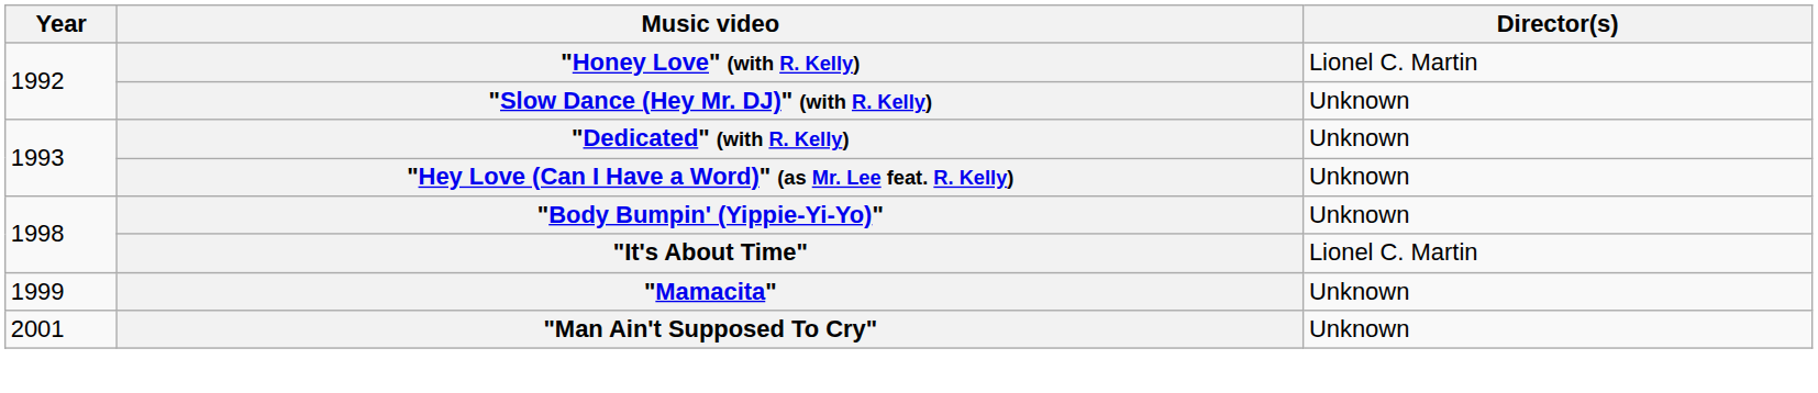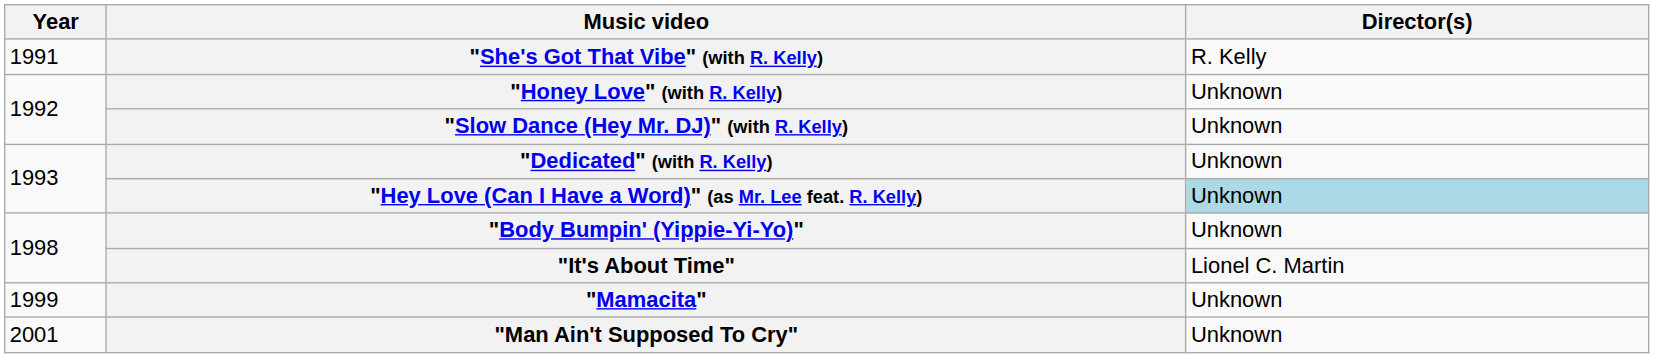 <table class="wikitable plainrowheaders" width=95%>
 <tr>
 <th scope="col" width=3%>Year</th>
 <th scope="col" width=35%>Music video</th>
 <th scope="col" width=15%>Director(s)</th>
 </tr>
 <tr>
+<td>1991</td>
+<th scope="row">"<a href='#'>She's Got That Vibe</a>" <small>(with <a href='#'>R. Kelly</a>)</small></th>
+<td>R. Kelly</td>
+</tr>
+<tr>
 <td rowspan="2">1992</td>
 <th scope="row">"<a href='#'>Honey Love</a>" <small>(with <a href='#'>R. Kelly</a>)</small></th>
-<td>Lionel C. Martin</td>
+<td>Unknown</td>
 </tr>
 <tr>
 <th scope="row">"<a href='#'>Slow Dance (Hey Mr. DJ)</a>" <small>(with <a href='#'>R. Kelly</a>)</small></th>
 <td>Unknown</td>
 </tr>
 <tr>
 <td rowspan="2">1993</td>
 <th scope="row">"<a href='#'>Dedicated</a>" <small>(with <a href='#'>R. Kelly</a>)</small></th>
 <td>Unknown</td>
 </tr>
 <tr>
 <th scope="row">"<a href='#'>Hey Love (Can I Have a Word)</a>" <small>(as <a href='#'>Mr. Lee</a> feat. <a href='#'>R. Kelly</a>)</small></th>
-<td>Unknown</td>
+<td style="background: lightblue;">Unknown</td>
 </tr>
 <tr>
 <td rowspan="2">1998</td>
 <th scope="row">"<a href='#'>Body Bumpin' (Yippie-Yi-Yo)</a>"</th>
 <td>Unknown</td>
 </tr>
 <tr>
 <th scope="row">"It's About Time"</th>
 <td>Lionel C. Martin</td>
 </tr>
 <tr>
 <td>1999</td>
 <th scope="row">"<a href='#'>Mamacita</a>"</th>
 <td>Unknown</td>
 </tr>
 <tr>
 <td>2001</td>
 <th scope="row">"Man Ain't Supposed To Cry"</th>
 <td>Unknown</td>
 </tr>
 </table>
